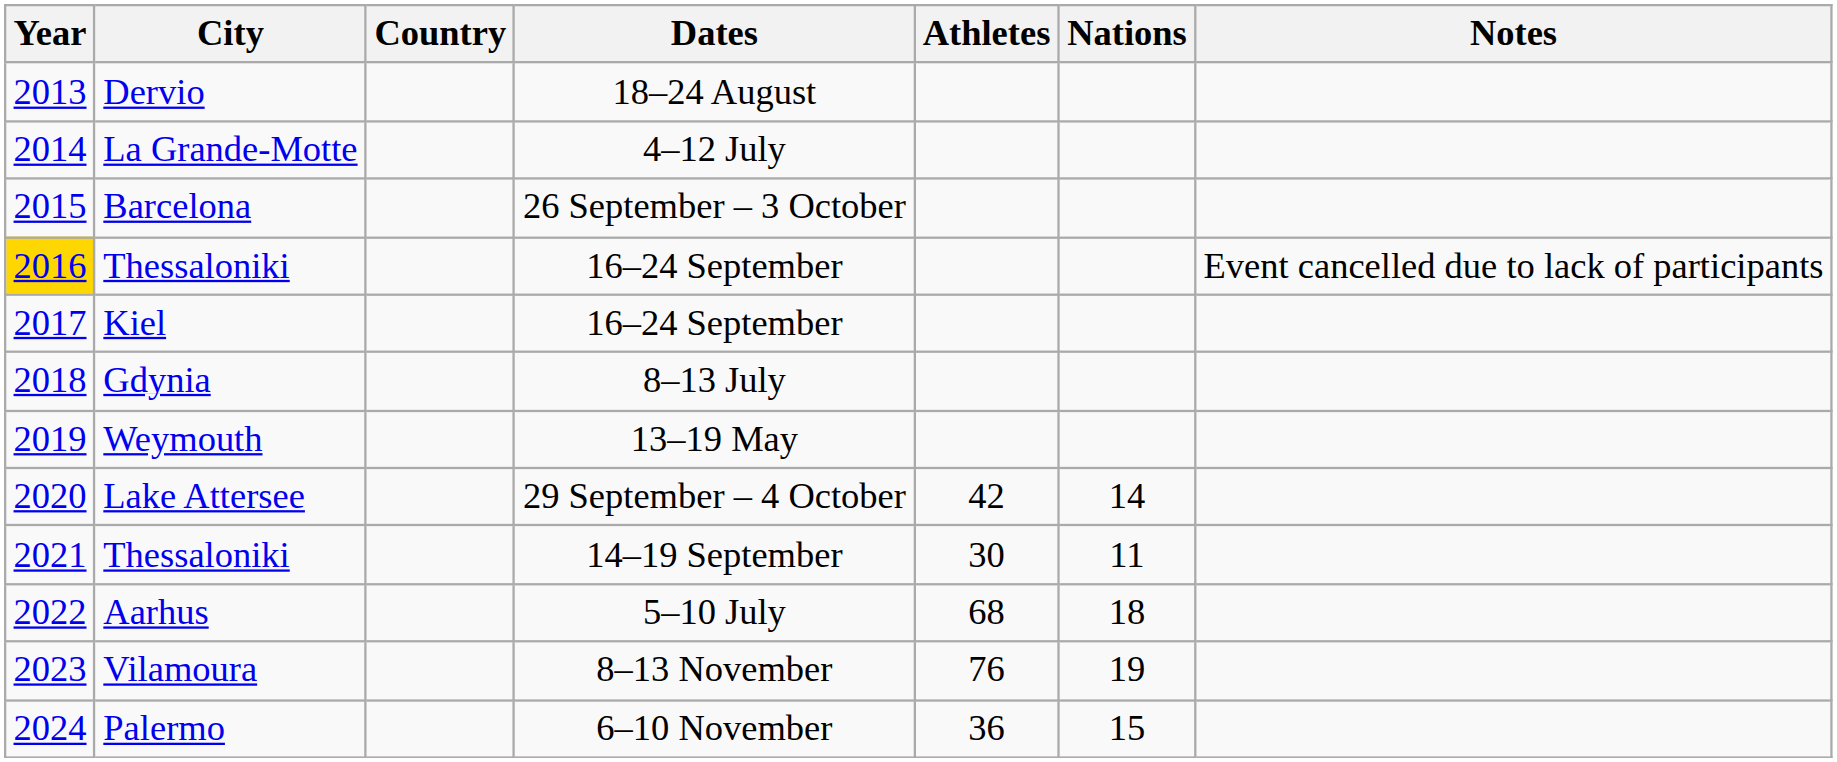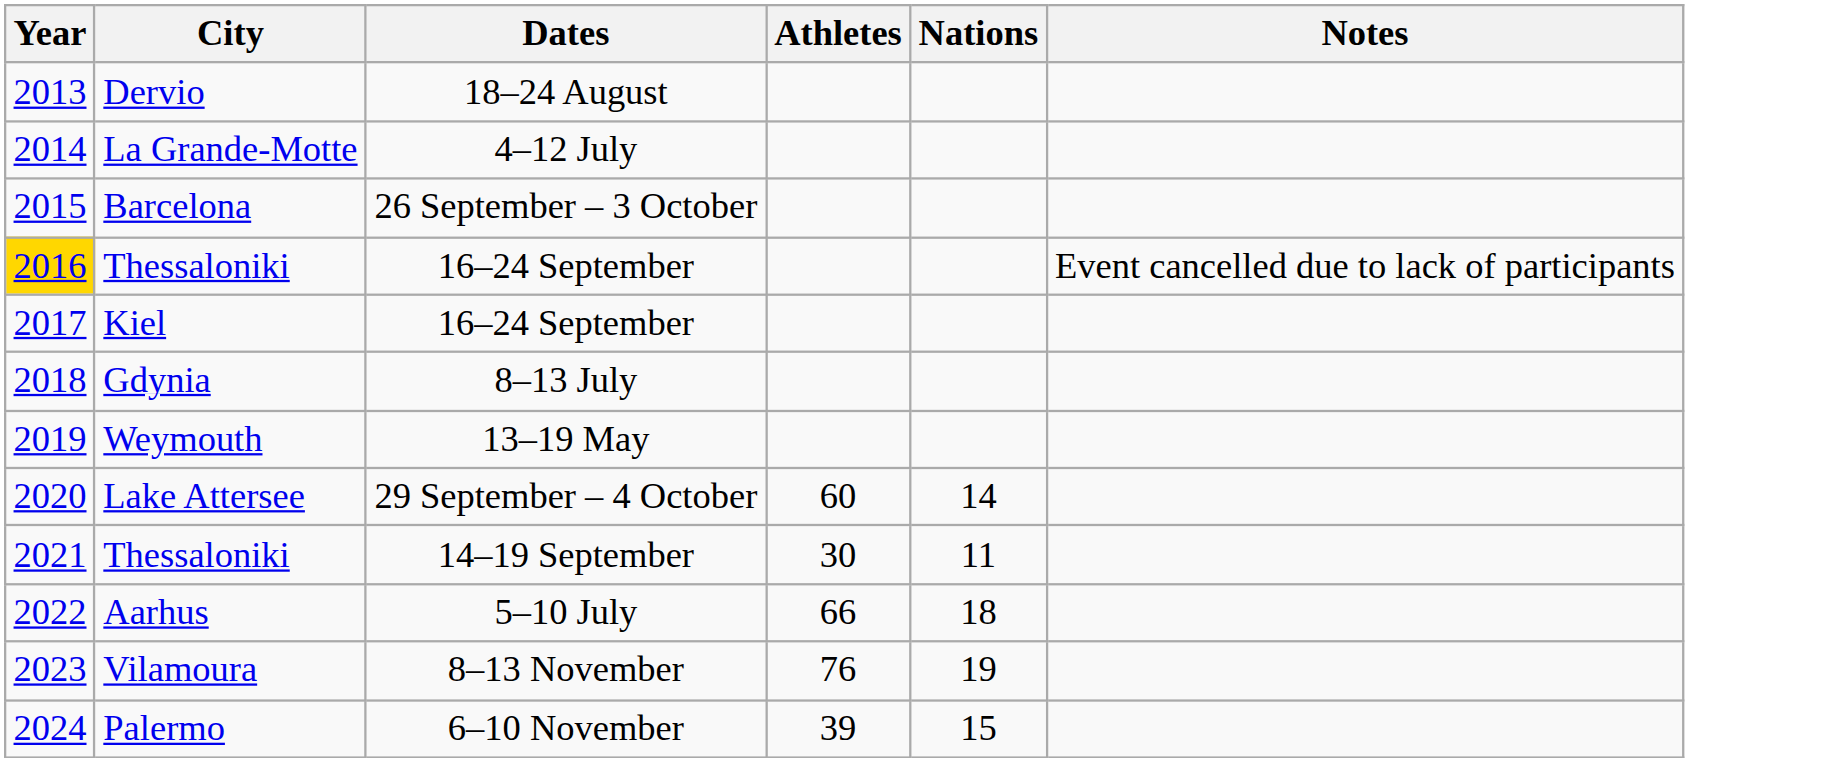 <table class="wikitable">
 <tr>
 <th>Year</th>
 <th>City</th>
-<th>Country</th>
 <th>Dates</th>
 <th>Athletes</th>
 <th>Nations</th>
 <th>Notes</th>
 </tr>
 <tr>
 <td><a href='#'>2013</a></td>
 <td><a href='#'>Dervio</a></td>
-<td></td>
 <td align=center>18–24 August</td>
 <td align=center></td>
 <td align=center></td>
 <td></td>
 </tr>
 <tr>
 <td><a href='#'>2014</a></td>
 <td><a href='#'>La Grande-Motte</a></td>
-<td></td>
 <td align=center>4–12 July</td>
 <td align=center></td>
 <td align=center></td>
 <td></td>
 </tr>
 <tr>
 <td><a href='#'>2015</a></td>
 <td><a href='#'>Barcelona</a></td>
-<td></td>
 <td align=center>26 September – 3 October</td>
 <td align=center></td>
 <td align=center></td>
 <td></td>
 </tr>
 <tr>
 <td style="background: gold;"><a href='#'>2016</a></td>
 <td><a href='#'>Thessaloniki</a></td>
-<td></td>
 <td align=center>16–24 September</td>
 <td align=center></td>
 <td align=center></td>
 <td>Event cancelled due to lack of participants  </td>
 </tr>
 <tr>
 <td><a href='#'>2017</a></td>
 <td><a href='#'>Kiel</a></td>
-<td></td>
 <td align=center>16–24 September</td>
 <td align=center></td>
 <td align=center></td>
 <td></td>
 </tr>
 <tr>
 <td><a href='#'>2018</a></td>
 <td><a href='#'>Gdynia</a></td>
-<td></td>
 <td align=center>8–13 July</td>
 <td align=center></td>
 <td align=center></td>
 <td></td>
 </tr>
 <tr>
 <td><a href='#'>2019</a></td>
 <td><a href='#'>Weymouth</a></td>
-<td></td>
 <td align=center>13–19 May</td>
 <td align=center></td>
 <td align=center></td>
 <td></td>
 </tr>
 <tr>
 <td><a href='#'>2020</a></td>
 <td><a href='#'>Lake Attersee</a></td>
-<td></td>
 <td align=center>29 September – 4 October</td>
-<td align=center>42</td>
+<td align=center>60</td>
 <td align=center>14</td>
 <td></td>
 </tr>
 <tr>
 <td><a href='#'>2021</a></td>
 <td><a href='#'>Thessaloniki</a></td>
-<td></td>
 <td align=center>14–19 September</td>
 <td align=center>30</td>
 <td align=center>11</td>
 <td></td>
 </tr>
 <tr>
 <td><a href='#'>2022</a></td>
 <td><a href='#'>Aarhus</a></td>
-<td></td>
 <td align=center>5–10 July</td>
-<td align=center>68</td>
+<td align=center>66</td>
 <td align=center>18</td>
 <td></td>
 </tr>
 <tr>
 <td><a href='#'>2023</a></td>
 <td><a href='#'>Vilamoura</a></td>
-<td></td>
 <td align=center>8–13 November</td>
 <td align=center>76</td>
 <td align=center>19</td>
 <td></td>
 </tr>
 <tr>
 <td><a href='#'>2024</a></td>
 <td><a href='#'>Palermo</a></td>
-<td></td>
 <td align=center>6–10 November</td>
-<td align=center>36</td>
+<td align=center>39</td>
 <td align=center>15</td>
 <td></td>
 </tr>
 </table>
